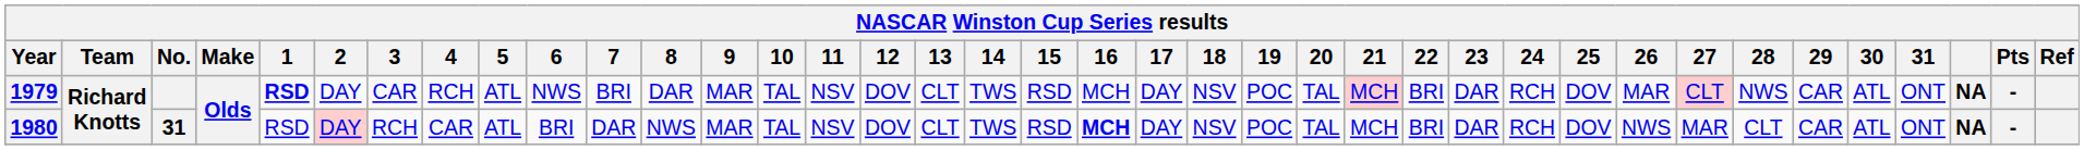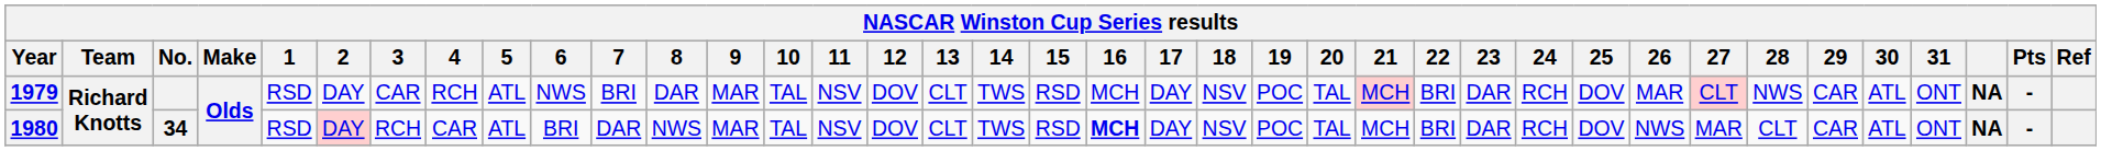 <table class="wikitable" style="text-align:center; font-size:75%">
 <tr>
 <th colspan=45><a href='#'>NASCAR</a> <a href='#'>Winston Cup Series</a> results</th>
 </tr>
 <tr>
 <th>Year</th>
 <th>Team</th>
 <th>No.</th>
 <th>Make</th>
 <th>1</th>
 <th>2</th>
 <th>3</th>
 <th>4</th>
 <th>5</th>
 <th>6</th>
 <th>7</th>
 <th>8</th>
 <th>9</th>
 <th>10</th>
 <th>11</th>
 <th>12</th>
 <th>13</th>
 <th>14</th>
 <th>15</th>
 <th>16</th>
 <th>17</th>
 <th>18</th>
 <th>19</th>
 <th>20</th>
 <th>21</th>
 <th>22</th>
 <th>23</th>
 <th>24</th>
 <th>25</th>
 <th>26</th>
 <th>27</th>
 <th>28</th>
 <th>29</th>
 <th>30</th>
 <th>31</th>
 <th></th>
 <th>Pts</th>
 <th>Ref</th>
 </tr>
 <tr>
 <th><a href='#'>1979</a></th>
 <th rowspan=2>Richard Knotts</th>
 <th></th>
 <th rowspan=2><a href='#'>Olds</a></th>
-<td><strong><a href='#'>RSD</a></strong></td>
+<td><a href='#'>RSD</a></td>
 <td><a href='#'>DAY</a></td>
 <td><a href='#'>CAR</a></td>
 <td><a href='#'>RCH</a></td>
 <td><a href='#'>ATL</a></td>
 <td><a href='#'>NWS</a></td>
 <td><a href='#'>BRI</a></td>
 <td><a href='#'>DAR</a></td>
 <td><a href='#'>MAR</a></td>
 <td><a href='#'>TAL</a></td>
 <td><a href='#'>NSV</a></td>
 <td><a href='#'>DOV</a></td>
 <td><a href='#'>CLT</a></td>
 <td><a href='#'>TWS</a></td>
 <td><a href='#'>RSD</a></td>
 <td><a href='#'>MCH</a></td>
 <td><a href='#'>DAY</a></td>
 <td><a href='#'>NSV</a></td>
 <td><a href='#'>POC</a></td>
 <td><a href='#'>TAL</a></td>
 <td style="background:#FFCFCF;"><a href='#'>MCH</a><br></td>
 <td><a href='#'>BRI</a></td>
 <td><a href='#'>DAR</a></td>
 <td><a href='#'>RCH</a></td>
 <td><a href='#'>DOV</a></td>
 <td><a href='#'>MAR</a></td>
 <td style="background:#FFCFCF;"><a href='#'>CLT</a><br></td>
 <td><a href='#'>NWS</a></td>
 <td><a href='#'>CAR</a></td>
 <td><a href='#'>ATL</a></td>
 <td><a href='#'>ONT</a></td>
 <th>NA</th>
 <th>-</th>
 <th></th>
 </tr>
 <tr>
 <th><a href='#'>1980</a></th>
-<th>31</th>
+<th>34</th>
 <td><a href='#'>RSD</a></td>
 <td style="background:#FFCFCF;"><a href='#'>DAY</a><br></td>
 <td><a href='#'>RCH</a></td>
 <td><a href='#'>CAR</a></td>
 <td><a href='#'>ATL</a></td>
 <td><a href='#'>BRI</a></td>
 <td><a href='#'>DAR</a></td>
 <td><a href='#'>NWS</a></td>
 <td><a href='#'>MAR</a></td>
 <td><a href='#'>TAL</a></td>
 <td><a href='#'>NSV</a></td>
 <td><a href='#'>DOV</a></td>
 <td><a href='#'>CLT</a></td>
 <td><a href='#'>TWS</a></td>
 <td><a href='#'>RSD</a></td>
 <td><strong><a href='#'>MCH</a></strong></td>
 <td><a href='#'>DAY</a></td>
 <td><a href='#'>NSV</a></td>
 <td><a href='#'>POC</a></td>
 <td><a href='#'>TAL</a></td>
 <td><a href='#'>MCH</a></td>
 <td><a href='#'>BRI</a></td>
 <td><a href='#'>DAR</a></td>
 <td><a href='#'>RCH</a></td>
 <td><a href='#'>DOV</a></td>
 <td><a href='#'>NWS</a></td>
 <td><a href='#'>MAR</a></td>
 <td><a href='#'>CLT</a></td>
 <td><a href='#'>CAR</a></td>
 <td><a href='#'>ATL</a></td>
 <td><a href='#'>ONT</a></td>
 <th>NA</th>
 <th>-</th>
 <th></th>
 </tr>
 </table>
